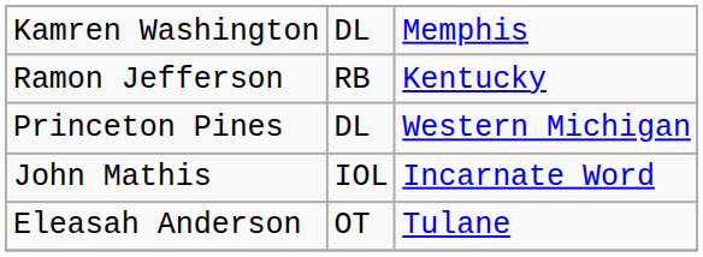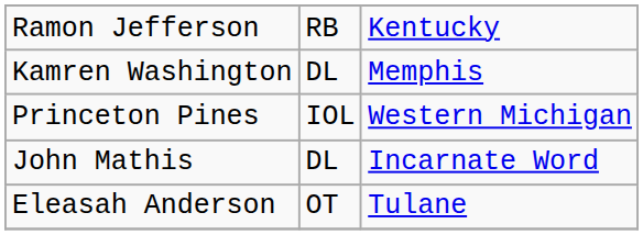 <table class="wikitable">
 <tr>
+</tr>
+<tr>
+<td>Ramon Jefferson</td>
+<td>RB</td>
+<td><a href='#'>Kentucky</a></td>
 </tr>
 <tr>
 <td>Kamren Washington</td>
 <td>DL</td>
 <td><a href='#'>Memphis</a></td>
 </tr>
 <tr>
-<td>Ramon Jefferson</td>
-<td>RB</td>
-<td><a href='#'>Kentucky</a></td>
-</tr>
-<tr>
 <td>Princeton Pines</td>
-<td>DL</td>
+<td>IOL</td>
 <td><a href='#'>Western Michigan</a></td>
 </tr>
 <tr>
 <td>John Mathis</td>
-<td>IOL</td>
+<td>DL</td>
 <td><a href='#'>Incarnate Word</a></td>
 </tr>
 <tr>
 <td>Eleasah Anderson</td>
 <td>OT</td>
 <td><a href='#'>Tulane</a></td>
 </tr>
 <tr>
 </tr>
 </table>
